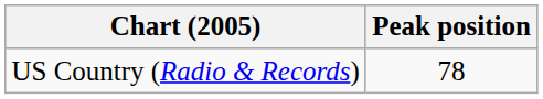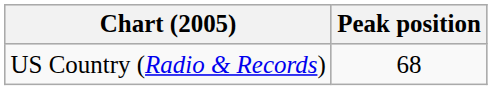 <table class="wikitable">
 <tr>
 <th>Chart (2005)</th>
 <th>Peak position</th>
 </tr>
 <tr>
 <td>US Country (<em><a href='#'>Radio & Records</a></em>)</td>
-<td align="Center">78</td>
+<td align="Center">68</td>
 </tr>
 </table>
